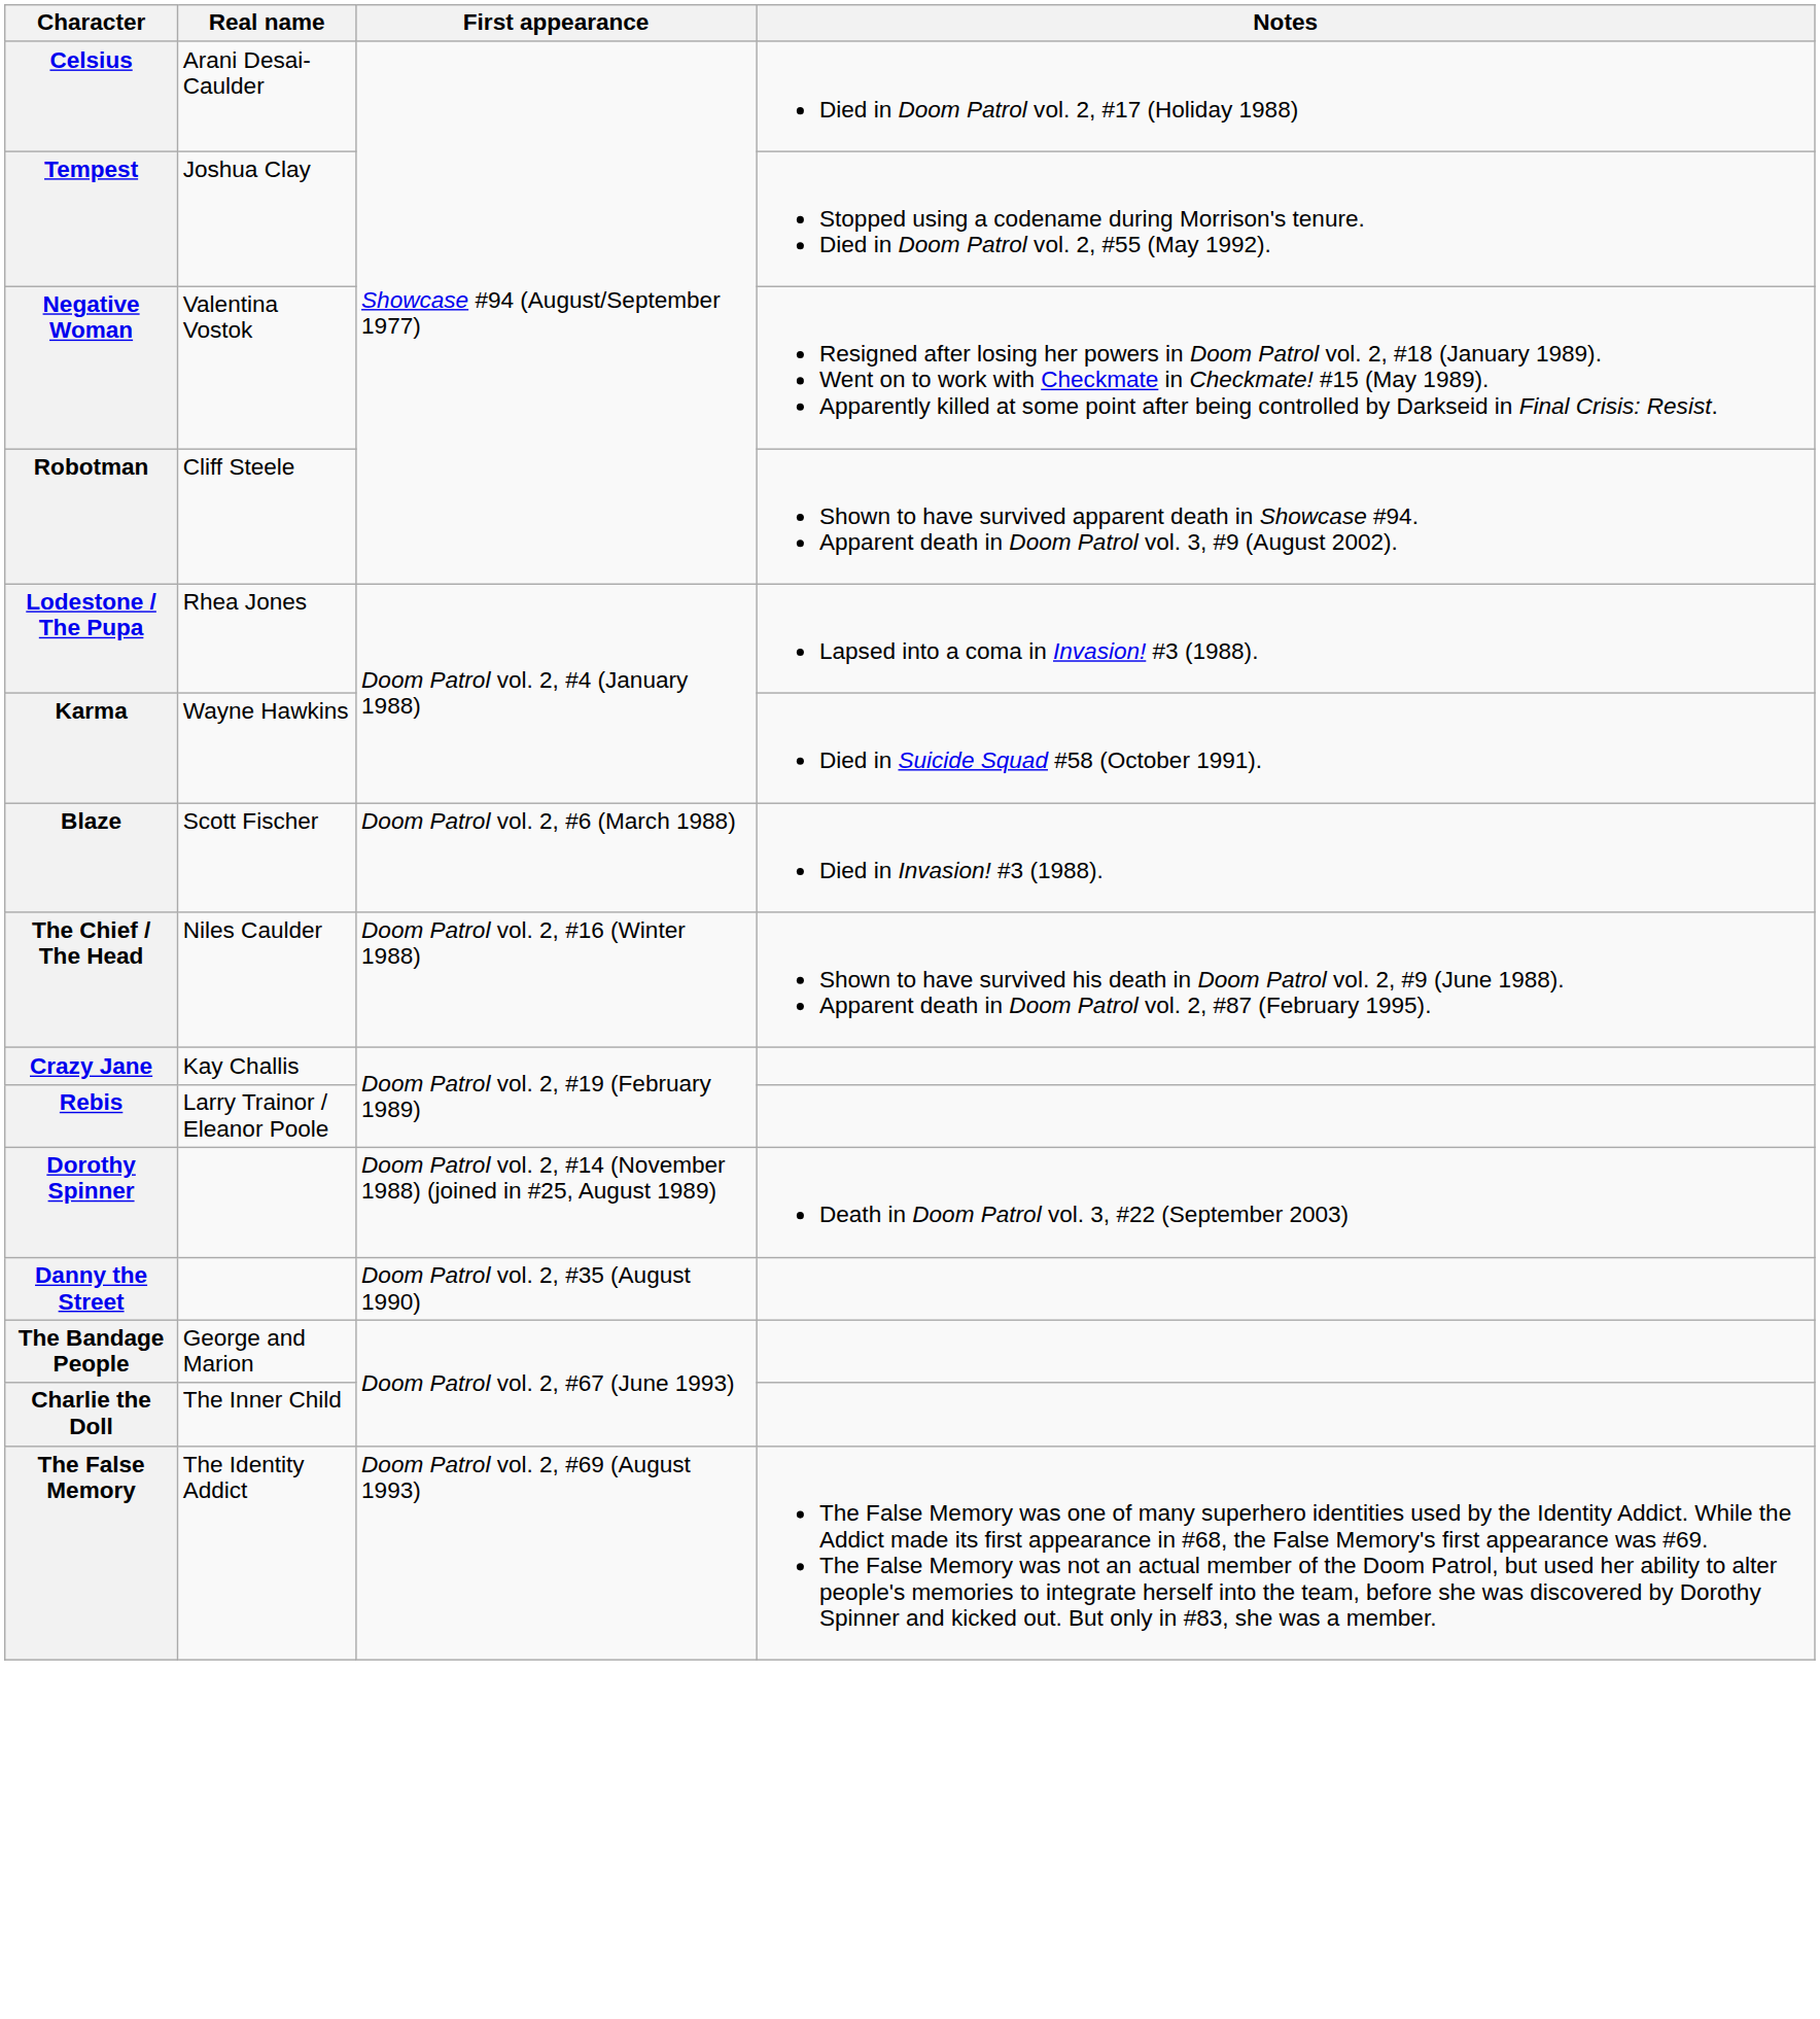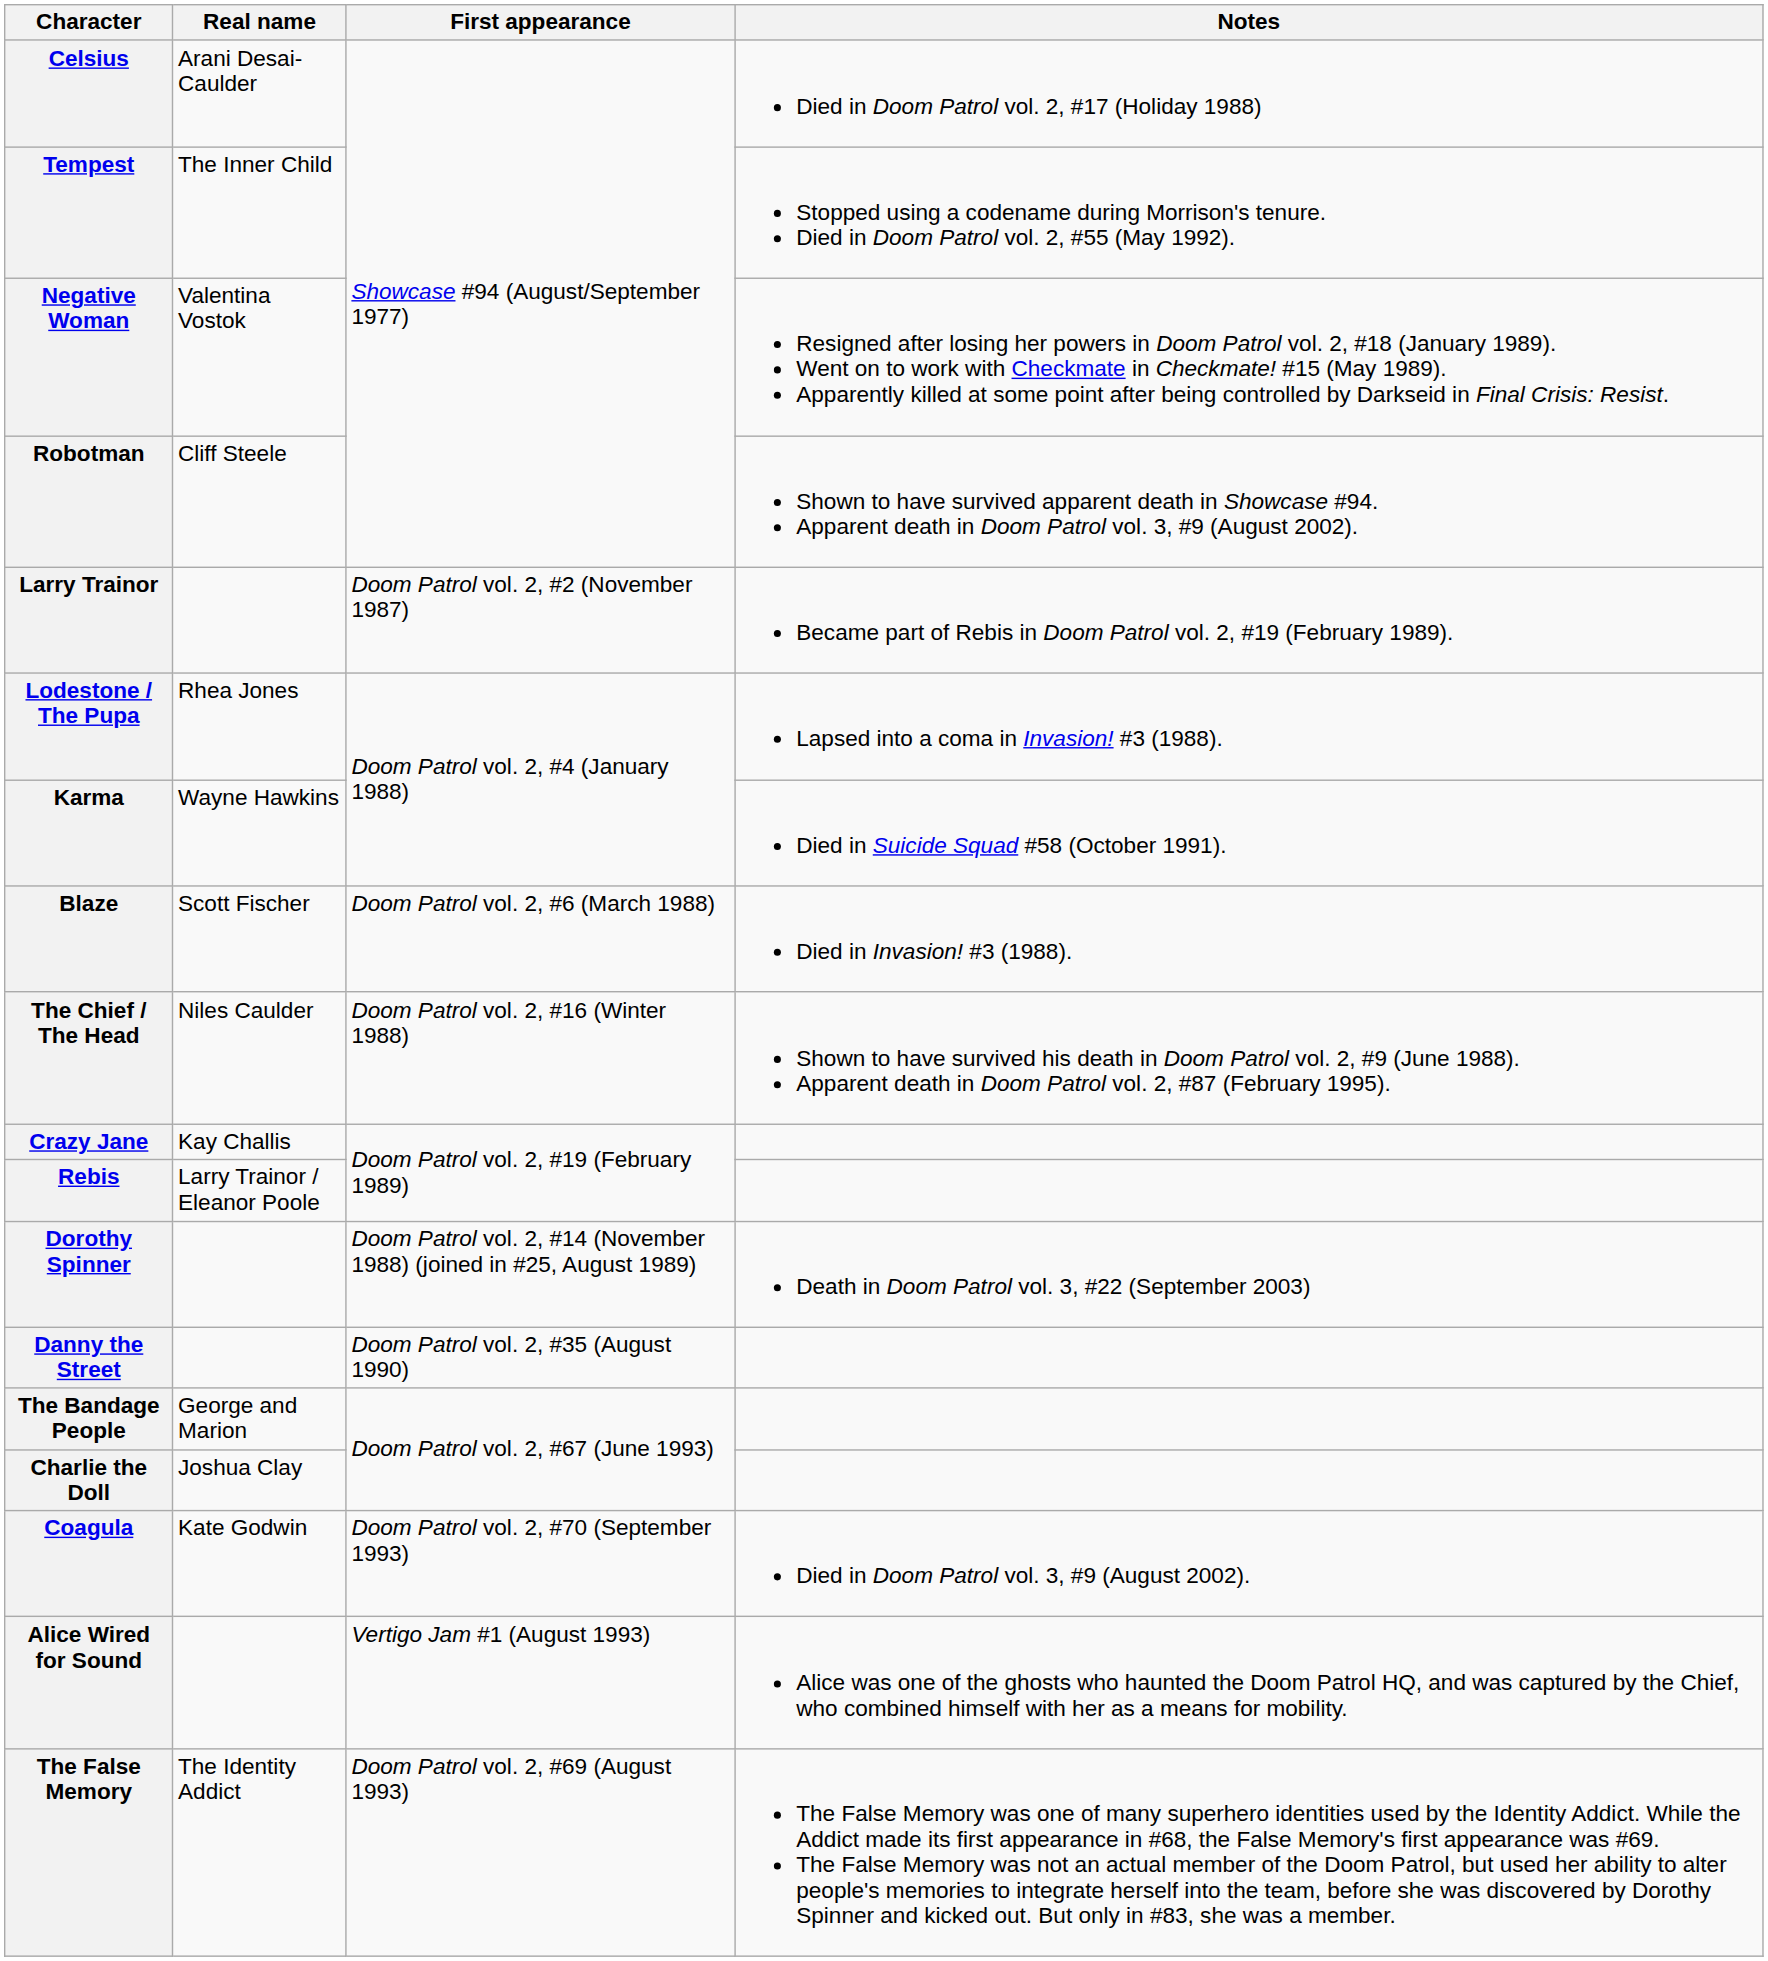 <table class="wikitable plainrowheaders">
 <tr>
 <th scope="col">Character</th>
 <th scope="col">Real name</th>
 <th scope="col">First appearance</th>
 <th scope="col">Notes</th>
 </tr>
 <tr>
 <th scope="row" valign="top"><a href='#'>Celsius</a></th>
 <td valign="top">Arani Desai-Caulder</td>
 <td rowspan="4"><em><a href='#'>Showcase</a></em> #94 (August/September 1977)</td>
 <td valign="top"><br><ul><li>Died in <em>Doom Patrol</em> vol. 2, #17 (Holiday 1988)</li></ul></td>
 </tr>
 <tr>
 <th scope="row" valign="top"><a href='#'>Tempest</a></th>
-<td valign="top">Joshua Clay</td>
+<td valign="top">The Inner Child</td>
 <td valign="top"><br><ul><li>Stopped using a codename during Morrison's tenure.</li><li>Died in <em>Doom Patrol</em> vol. 2, #55 (May 1992).</li></ul></td>
 </tr>
 <tr>
 <th scope="row" valign="top"><a href='#'>Negative Woman</a></th>
 <td valign="top">Valentina Vostok</td>
 <td valign="top"><br><ul><li>Resigned after losing her powers in <em>Doom Patrol</em> vol. 2, #18 (January 1989).</li><li>Went on to work with <a href='#'>Checkmate</a> in <em>Checkmate!</em> #15 (May 1989).</li><li>Apparently killed at some point after being controlled by Darkseid in <em>Final Crisis: Resist</em>.</li></ul></td>
 </tr>
 <tr>
 <th scope="row" valign="top">Robotman</th>
 <td valign="top">Cliff Steele</td>
 <td valign="top"><br><ul><li>Shown to have survived apparent death in <em>Showcase</em> #94.</li><li>Apparent death in <em>Doom Patrol</em> vol. 3, #9 (August 2002).</li></ul></td>
+</tr>
+<tr>
+<th scope="row" valign="top">Larry Trainor</th>
+<td></td>
+<td valign="top"><em>Doom Patrol</em> vol. 2, #2 (November 1987)</td>
+<td valign="top"><br><ul><li>Became part of Rebis in <em>Doom Patrol</em> vol. 2, #19 (February 1989).</li></ul></td>
 </tr>
 <tr>
 <th scope="row" valign="top"><a href='#'>Lodestone / The Pupa</a></th>
 <td valign="top">Rhea Jones</td>
 <td rowspan="2"><em>Doom Patrol</em> vol. 2, #4 (January 1988)</td>
 <td valign="top"><br><ul><li>Lapsed into a coma in <em><a href='#'>Invasion!</a></em> #3 (1988).</li></ul></td>
 </tr>
 <tr>
 <th scope="row" valign="top">Karma</th>
 <td valign="top">Wayne Hawkins</td>
 <td valign="top"><br><ul><li>Died in <em><a href='#'>Suicide Squad</a></em> #58 (October 1991).</li></ul></td>
 </tr>
 <tr>
 <th scope="row" valign="top">Blaze</th>
 <td valign="top">Scott Fischer</td>
 <td valign="top"><em>Doom Patrol</em> vol. 2, #6 (March 1988)</td>
 <td valign="top"><br><ul><li>Died in <em> Invasion!</em> #3 (1988).</li></ul></td>
 </tr>
 <tr>
 <th scope="row" valign="top">The Chief / The Head</th>
 <td valign="top">Niles Caulder</td>
 <td valign="top"><em>Doom Patrol</em> vol. 2, #16 (Winter 1988)</td>
 <td valign="top"><br><ul><li>Shown to have survived his death in <em>Doom Patrol</em> vol. 2, #9 (June 1988).</li><li>Apparent death in <em>Doom Patrol</em> vol. 2, #87 (February 1995).</li></ul></td>
 </tr>
 <tr>
 <th scope="row" valign="top"><a href='#'>Crazy Jane</a></th>
 <td valign="top">Kay Challis</td>
 <td rowspan="2"><em>Doom Patrol</em> vol. 2, #19 (February 1989)</td>
 <td valign="top"></td>
 </tr>
 <tr>
 <th scope="row" valign="top"><a href='#'>Rebis</a></th>
 <td valign="top">Larry Trainor / Eleanor Poole</td>
 <td valign="top"></td>
 </tr>
 <tr>
 <th scope="row" valign="top"><a href='#'>Dorothy Spinner</a></th>
 <td></td>
 <td valign="top"><em>Doom Patrol</em> vol. 2, #14 (November 1988) (joined in #25, August 1989)</td>
 <td valign="top"><br><ul><li>Death in <em>Doom Patrol</em> vol. 3, #22 (September 2003)</li></ul></td>
 </tr>
 <tr>
 <th scope="row" valign="top"><a href='#'>Danny the Street</a></th>
 <td></td>
 <td valign="top"><em>Doom Patrol</em> vol. 2, #35 (August 1990)</td>
 <td valign="top"></td>
 </tr>
 <tr>
 <th scope="row" valign="top">The Bandage People</th>
 <td valign="top">George and Marion</td>
 <td rowspan="2"><em>Doom Patrol</em> vol. 2, #67 (June 1993)</td>
 <td valign="top"></td>
 </tr>
 <tr>
 <th scope="row" valign="top">Charlie the Doll</th>
-<td valign="top">The Inner Child</td>
+<td valign="top">Joshua Clay</td>
 <td valign="top"></td>
+</tr>
+<tr>
+<th scope="row" valign="top"><a href='#'>Coagula</a></th>
+<td valign="top">Kate Godwin</td>
+<td valign="top"><em>Doom Patrol</em> vol. 2, #70 (September 1993)</td>
+<td valign="top"><br><ul><li>Died in <em>Doom Patrol</em> vol. 3, #9 (August 2002).</li></ul></td>
+</tr>
+<tr>
+<th scope="row" valign="top">Alice Wired for Sound</th>
+<td></td>
+<td valign="top"><em>Vertigo Jam</em> #1 (August 1993)</td>
+<td valign="top"><br><ul><li>Alice was one of the ghosts who haunted the Doom Patrol HQ, and was captured by the Chief, who combined himself with her as a means for mobility.</li></ul></td>
 </tr>
 <tr>
 <th scope="row" valign="top">The False Memory</th>
 <td valign="top">The Identity Addict</td>
 <td valign="top"><em>Doom Patrol</em> vol. 2, #69 (August 1993)</td>
 <td valign="top"><br><ul><li>The False Memory was one of many superhero identities used by the Identity Addict. While the Addict made its first appearance in #68, the False Memory's first appearance was #69.</li><li>The False Memory was not an actual member of the Doom Patrol, but used her ability to alter people's memories to integrate herself into the team, before she was discovered by Dorothy Spinner and kicked out. But only in #83, she was a member.</li></ul></td>
 </tr>
 </table>
